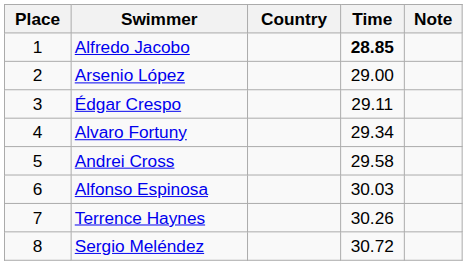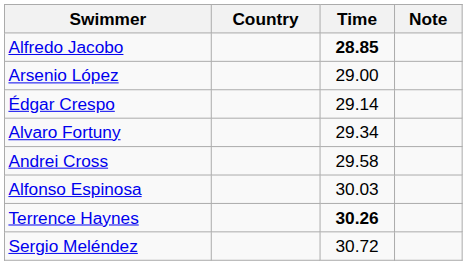 <table class="wikitable" style=" text-align:center; font-size:110%;" width="75%">
 <tr>
-<th>Place</th>
 <th>Swimmer</th>
 <th>Country</th>
 <th>Time</th>
 <th>Note</th>
 </tr>
 <tr>
-<td>1</td>
 <td align=left><a href='#'>Alfredo Jacobo</a></td>
 <td align=left></td>
 <td><strong>28.85</strong></td>
 <td></td>
 </tr>
 <tr>
-<td>2</td>
 <td align=left><a href='#'>Arsenio López</a></td>
 <td align=left></td>
 <td>29.00</td>
 <td></td>
 </tr>
 <tr>
-<td>3</td>
 <td align=left><a href='#'>Édgar Crespo</a></td>
 <td align=left></td>
-<td>29.11</td>
+<td>29.14</td>
 <td></td>
 </tr>
 <tr>
-<td>4</td>
 <td align=left><a href='#'>Alvaro Fortuny</a></td>
 <td align=left></td>
 <td>29.34</td>
 <td></td>
 </tr>
 <tr>
-<td>5</td>
 <td align=left><a href='#'>Andrei Cross</a></td>
 <td align=left></td>
 <td>29.58</td>
 <td></td>
 </tr>
 <tr>
-<td>6</td>
 <td align=left><a href='#'>Alfonso Espinosa</a></td>
 <td align=left></td>
 <td>30.03</td>
 <td></td>
 </tr>
 <tr>
-<td>7</td>
 <td align=left><a href='#'>Terrence Haynes</a></td>
 <td align=left></td>
-<td>30.26</td>
+<td><strong>30.26</strong></td>
 <td></td>
 </tr>
 <tr>
-<td>8</td>
 <td align=left><a href='#'>Sergio Meléndez</a></td>
 <td align=left></td>
 <td>30.72</td>
 <td></td>
 </tr>
 </table>
